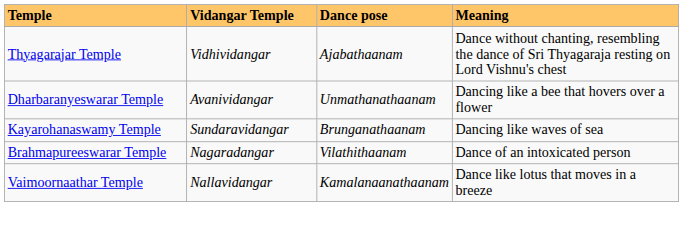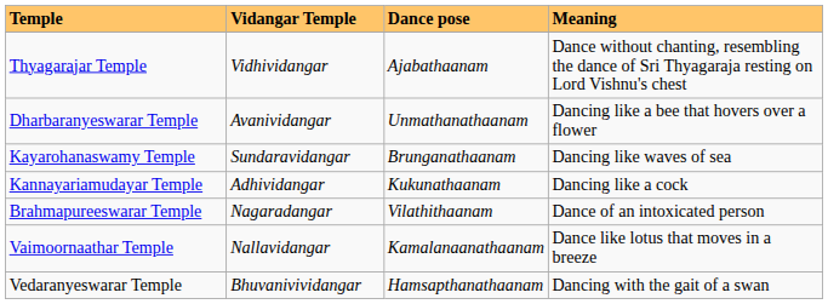 <table class="wikitable sortable">
 <tr style="background:#FFC569">
 <td width="200pt"><strong>Temple</strong></td>
 <td width="140pt"><strong>Vidangar Temple</strong></td>
 <td width="140pt"><strong>Dance pose</strong></td>
 <td width="250pt"><strong>Meaning</strong></td>
 </tr>
 <tr align ="center">
 </tr>
 <tr style="background:#ffe;">
 </tr>
 <tr>
 <td><a href='#'>Thyagarajar Temple</a></td>
 <td><em>Vidhividangar</em></td>
 <td><em>Ajabathaanam</em></td>
 <td>Dance without chanting, resembling the dance of Sri Thyagaraja resting on Lord Vishnu's chest</td>
 </tr>
 <tr>
 <td><a href='#'>Dharbaranyeswarar Temple</a></td>
 <td><em>Avanividangar</em></td>
 <td><em>Unmathanathaanam</em></td>
 <td>Dancing like a bee that hovers over a flower</td>
 </tr>
 <tr>
 <td><a href='#'>Kayarohanaswamy Temple</a></td>
 <td><em>Sundaravidangar</em></td>
 <td><em>Brunganathaanam</em></td>
 <td>Dancing like waves of sea</td>
 </tr>
 <tr>
+<td><a href='#'>Kannayariamudayar Temple</a></td>
+<td><em>Adhividangar</em></td>
+<td><em>Kukunathaanam</em></td>
+<td>Dancing like a cock</td>
+</tr>
+<tr>
 <td><a href='#'>Brahmapureeswarar Temple</a></td>
 <td><em>Nagaradangar</em></td>
 <td><em>Vilathithaanam</em></td>
 <td>Dance of an intoxicated person</td>
 </tr>
 <tr>
 <td><a href='#'>Vaimoornaathar Temple</a></td>
 <td><em>Nallavidangar</em></td>
 <td><em>Kamalanaanathaanam</em></td>
 <td>Dance like lotus that moves in a breeze</td>
 </tr>
+<tr>
+<td>Vedaranyeswarar Temple</td>
+<td><em>Bhuvanivividangar</em></td>
+<td><em>Hamsapthanathaanam</em></td>
+<td>Dancing with the gait of a swan</td>
+</tr>
 </table>
